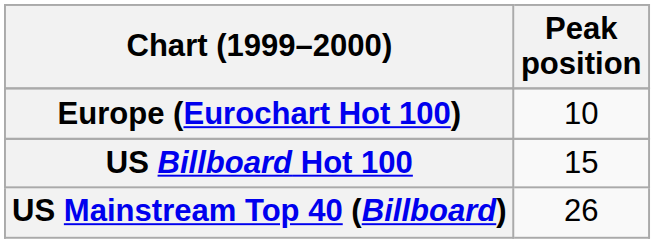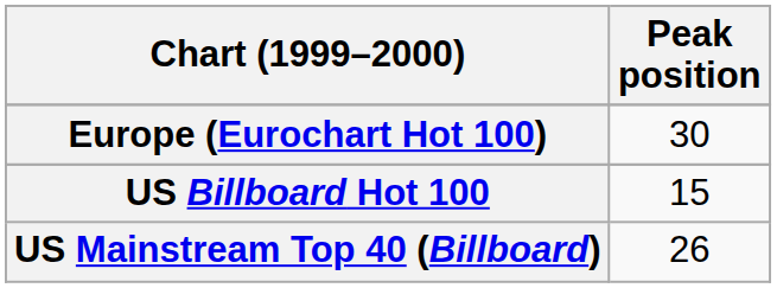 <table class="wikitable sortable plainrowheaders" style="text-align:center">
 <tr>
 <th>Chart (1999–2000)</th>
 <th>Peak<br>position</th>
 </tr>
 <tr>
 </tr>
 <tr>
 <th scope="row">Europe (<a href='#'>Eurochart Hot 100</a>)</th>
-<td>10</td>
+<td>30</td>
 </tr>
 <tr>
 </tr>
 <tr>
 </tr>
 <tr>
 </tr>
 <tr>
 </tr>
 <tr>
 <th scope="row">US <a href='#'><em>Billboard</em> Hot 100</a></th>
 <td>15</td>
 </tr>
 <tr>
 <th scope="row">US <a href='#'>Mainstream Top 40</a> (<em><a href='#'>Billboard</a></em>)</th>
 <td>26</td>
 </tr>
 </table>
